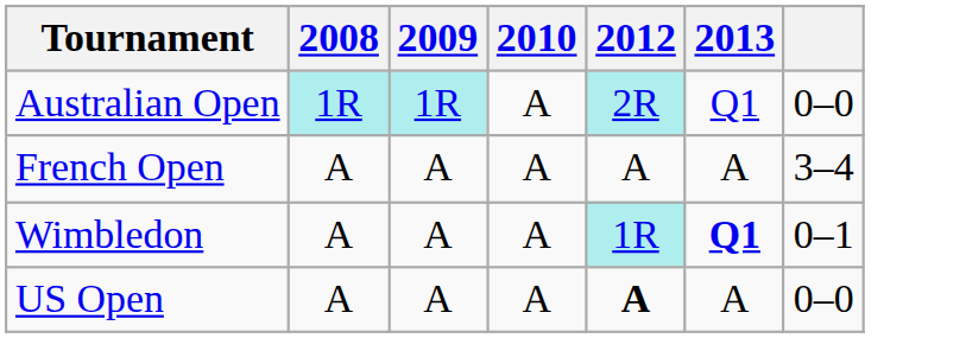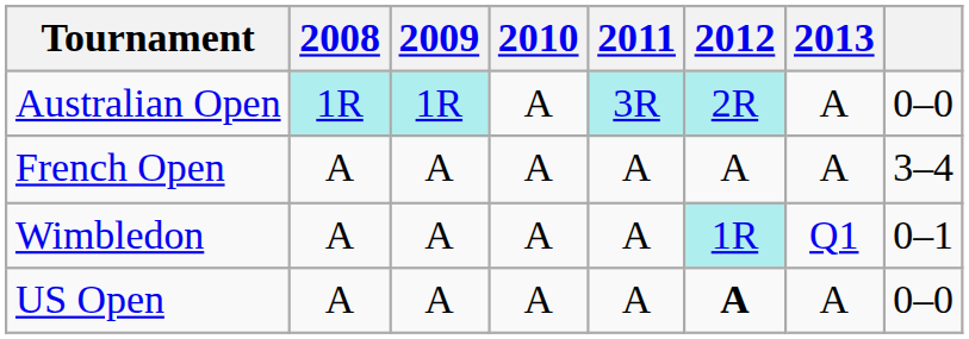 <table class=wikitable style=text-align:center;font-size:97%>
 <tr>
 <th>Tournament</th>
 <th><a href='#'>2008</a></th>
 <th><a href='#'>2009</a></th>
 <th><a href='#'>2010</a></th>
+<th><a href='#'>2011</a></th>
 <th><a href='#'>2012</a></th>
 <th><a href='#'>2013</a></th>
 <th></th>
 </tr>
 <tr>
 <td align=left><a href='#'>Australian Open</a></td>
 <td bgcolor=afeeee><a href='#'>1R</a></td>
 <td bgcolor=afeeee><a href='#'>1R</a></td>
 <td>A</td>
+<td bgcolor=afeeee><a href='#'>3R</a></td>
 <td bgcolor=afeeee><a href='#'>2R</a></td>
-<td><a href='#'>Q1</a></td>
+<td>A</td>
 <td>0–0</td>
 </tr>
 <tr>
 <td align=left><a href='#'>French Open</a></td>
+<td>A</td>
 <td>A</td>
 <td>A</td>
 <td>A</td>
 <td>A</td>
 <td>A</td>
 <td>3–4</td>
 </tr>
 <tr>
 <td align=left><a href='#'>Wimbledon</a></td>
 <td>A</td>
 <td>A</td>
 <td>A</td>
+<td>A</td>
 <td bgcolor=afeeee><a href='#'>1R</a></td>
-<td><strong><a href='#'>Q1</a></strong></td>
+<td><a href='#'>Q1</a></td>
 <td>0–1</td>
 </tr>
 <tr>
 <td align=left><a href='#'>US Open</a></td>
+<td>A</td>
 <td>A</td>
 <td>A</td>
 <td>A</td>
 <td><strong>A</strong></td>
 <td>A</td>
 <td>0–0</td>
 </tr>
 </table>
